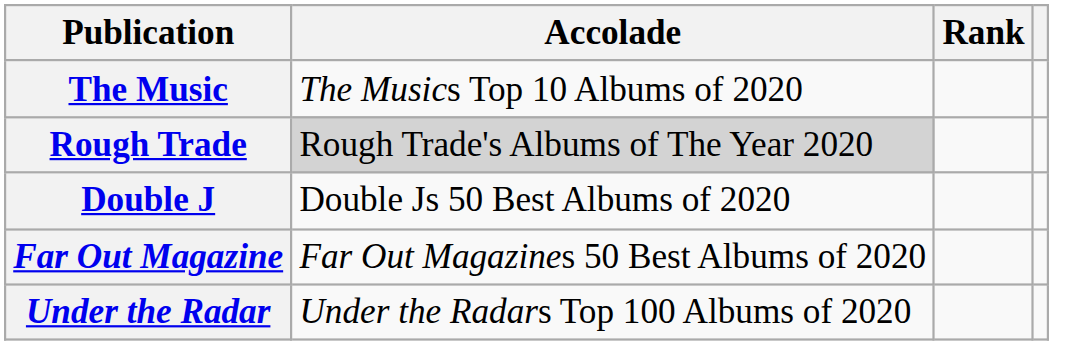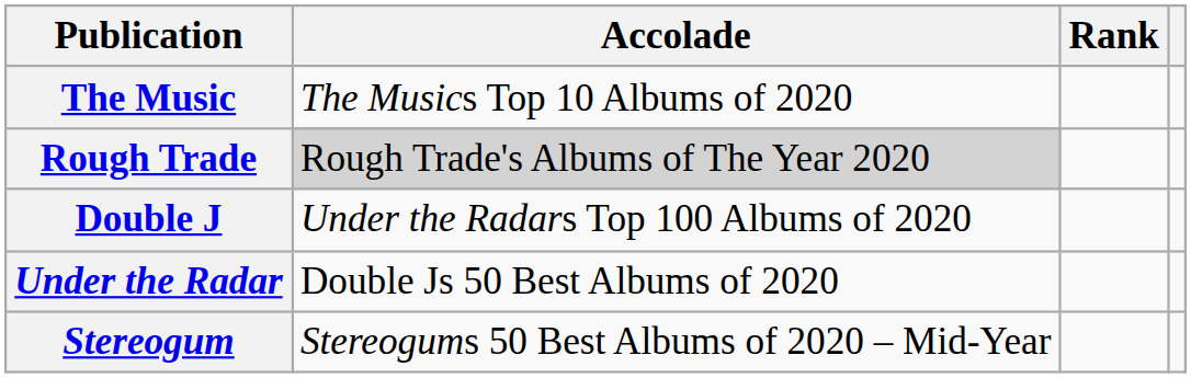 <table class="wikitable sortable plainrowheaders">
 <tr>
 <th scope="col">Publication</th>
 <th scope="col">Accolade</th>
 <th scope="col">Rank</th>
 <th scope="col" class="unsortable"></th>
 </tr>
 <tr>
 <th scope="row"><em><a href='#'></em>The Music<em></a></em></th>
 <td><em>The Music</em>s Top 10 Albums of 2020</td>
 <td></td>
 <td></td>
 </tr>
 <tr>
 <th scope="row"><a href='#'>Rough Trade</a></th>
 <td style="background: lightgrey;">Rough Trade's Albums of The Year 2020</td>
 <td></td>
 <td></td>
 </tr>
 <tr>
 <th scope="row"><a href='#'>Double J</a></th>
+<td><em>Under the Radar</em>s Top 100 Albums of 2020</td>
+<td></td>
+<td></td>
+</tr>
+<tr>
+<th scope="row"><em><a href='#'>Under the Radar</a></em></th>
 <td>Double Js 50 Best Albums of 2020</td>
 <td></td>
 <td></td>
 </tr>
 <tr>
-<th scope="row"><em><a href='#'>Far Out Magazine</a></em></th>
-<td><em>Far Out Magazine</em>s 50 Best Albums of 2020</td>
-<td></td>
-<td></td>
-</tr>
-<tr>
-<th scope="row"><em><a href='#'>Under the Radar</a></em></th>
-<td><em>Under the Radar</em>s Top 100 Albums of 2020</td>
+<th scope="row"><em><a href='#'>Stereogum</a></em></th>
+<td><em>Stereogum</em>s 50 Best Albums of 2020 – Mid-Year</td>
 <td></td>
 <td></td>
 </tr>
 </table>
